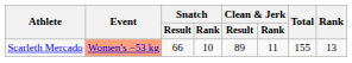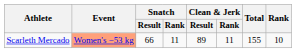 <table class="wikitable" style="font-size:90%">
 <tr>
 <th rowspan="2">Athlete</th>
 <th rowspan="2">Event</th>
 <th colspan="2">Snatch</th>
 <th colspan="2">Clean & Jerk</th>
 <th rowspan="2">Total</th>
 <th rowspan="2">Rank</th>
 </tr>
 <tr style="font-size:95%">
 <th>Result</th>
 <th>Rank</th>
 <th>Result</th>
 <th>Rank</th>
 </tr>
 <tr align=center>
 <td align=left><a href='#'>Scarleth Mercado</a></td>
 <td align=left style="background: lightsalmon;"><a href='#'>Women's −53 kg</a></td>
 <td>66</td>
-<td>10</td>
+<td>11</td>
 <td>89</td>
 <td>11</td>
 <td>155</td>
-<td>13</td>
+<td>10</td>
 </tr>
 </table>
